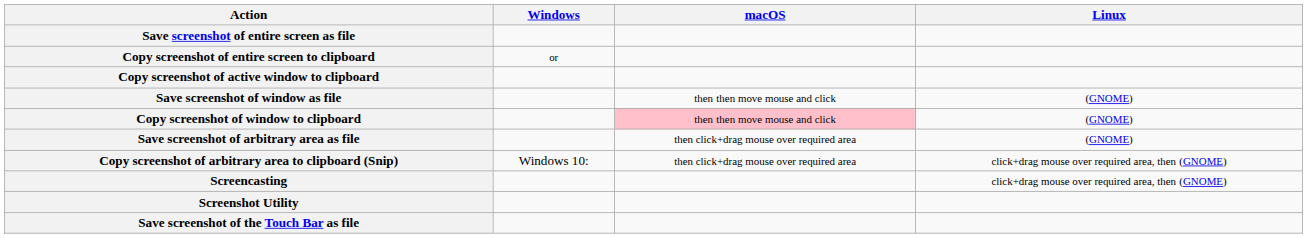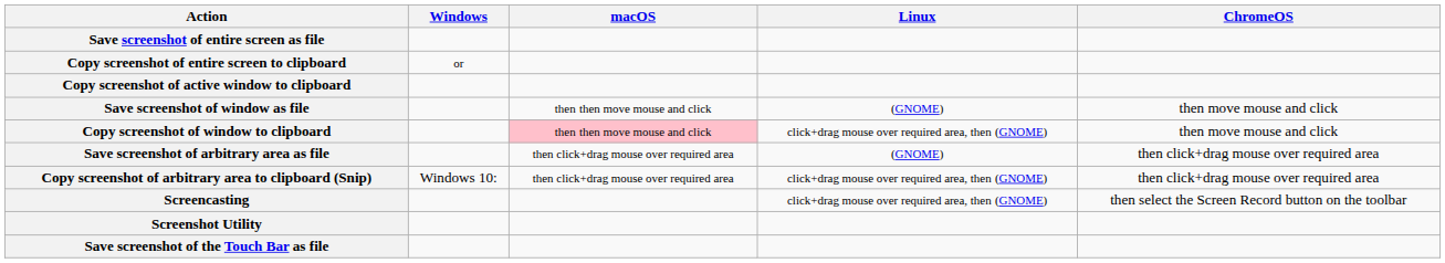 <table class="wikitable" style="width: 100%; text-align: center;">
 <tr>
 <th scope="col">Action</th>
 <th scope="col"><a href='#'>Windows</a></th>
 <th scope="col"><a href='#'>macOS</a></th>
 <th scope="col"><a href='#'>Linux</a></th>
+<th scope="col"><a href='#'>ChromeOS</a></th>
 </tr>
 <tr>
 <th scope="row">Save <a href='#'>screenshot</a> of entire screen as file</th>
+<td></td>
 <td></td>
 <td></td>
 <td></td>
 </tr>
 <tr>
 <th scope="row">Copy screenshot of entire screen to clipboard</th>
 <td> <small>or</small> </td>
 <td></td>
 <td></td>
+<td></td>
 </tr>
 <tr>
 <th scope="row">Copy screenshot of active window to clipboard</th>
+<td></td>
 <td></td>
 <td></td>
 <td></td>
 </tr>
 <tr>
 <th scope="row">Save screenshot of window as file</th>
 <td></td>
 <td> <small>then</small>  <small>then move mouse and click</small></td>
 <td> <small>(<a href='#'>GNOME</a>)</small></td>
+<td> then move mouse and click</td>
 </tr>
 <tr>
 <th scope="row">Copy screenshot of window to clipboard</th>
 <td></td>
 <td style="background: pink;"> <small>then</small>  <small>then move mouse and click</small></td>
-<td> <small>(<a href='#'>GNOME</a>)</small></td>
+<td> <small>click+drag mouse over required area, then</small>  <small>(<a href='#'>GNOME</a>)</small></td>
+<td> then move mouse and click</td>
 </tr>
 <tr>
 <th scope="row">Save screenshot of arbitrary area as file</th>
 <td></td>
 <td> <small>then click+drag mouse over required area</small></td>
 <td> <small>(<a href='#'>GNOME</a>)</small></td>
+<td> then click+drag mouse over required area</td>
 </tr>
 <tr>
 <th scope="row">Copy screenshot of arbitrary area to clipboard (Snip)</th>
 <td>Windows 10: </td>
 <td> <small>then click+drag mouse over required area</small></td>
 <td> <small>click+drag mouse over required area, then</small>  <small>(<a href='#'>GNOME</a>)</small></td>
+<td> then click+drag mouse over required area</td>
 </tr>
 <tr>
 <th scope="row">Screencasting</th>
 <td></td>
 <td></td>
 <td> <small>click+drag mouse over required area, then</small>  <small>(<a href='#'>GNOME</a>)</small></td>
+<td> then select the Screen Record button on the toolbar</td>
 </tr>
 <tr>
 <th scope="row">Screenshot Utility</th>
+<td></td>
 <td></td>
 <td></td>
 <td></td>
 </tr>
 <tr>
 <th>Save screenshot of the <a href='#'>Touch Bar</a> as file</th>
 <td></td>
 <td></td>
 <td></td>
+<td></td>
 </tr>
 </table>
